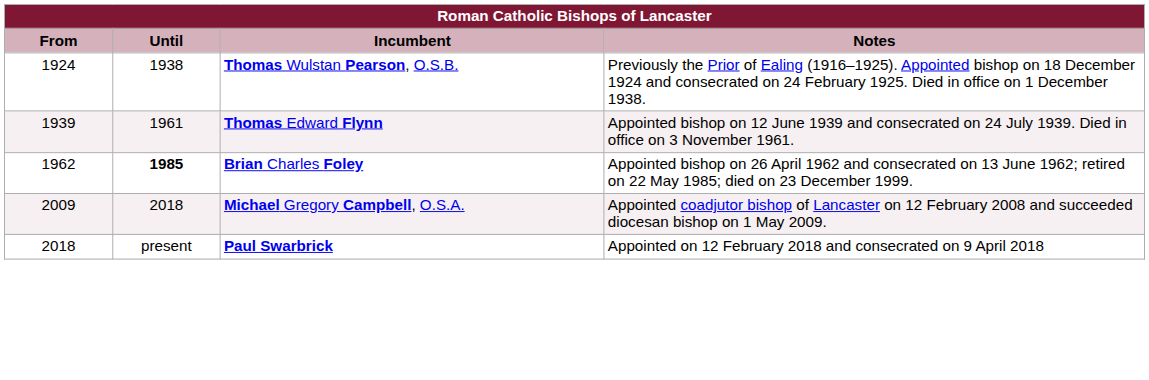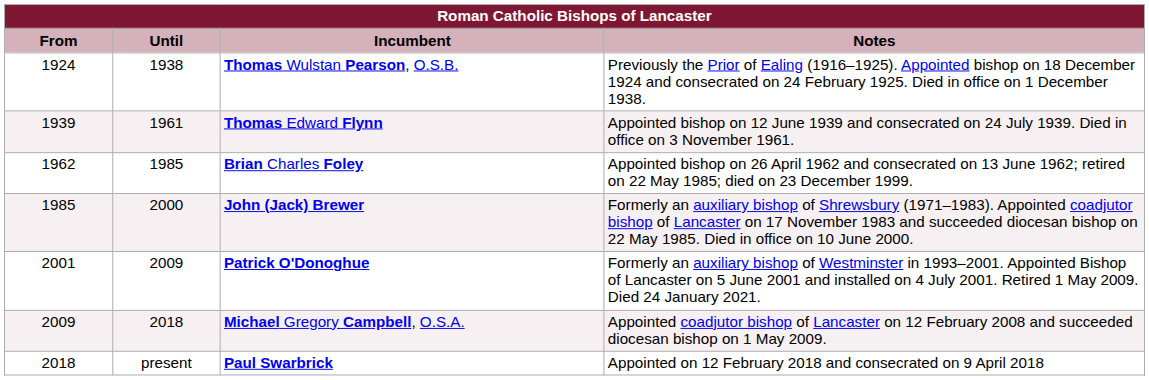 <table class="wikitable" style="width:95%"; border="1">
 <tr>
 <th colspan="4" style="background-color: #7F1734; color: white;">Roman Catholic Bishops of Lancaster</th>
 </tr>
 <tr valign=center>
 <th style="background-color:#D4B1BB" width="9%">From</th>
 <th style="background-color:#D4B1BB" width="9%">Until</th>
 <th style="background-color:#D4B1BB" width="32%">Incumbent</th>
 <th style="background-color:#D4B1BB" width="45%">Notes</th>
 </tr>
 <tr valign=top bgcolor="white">
 <td align=center>1924</td>
 <td align=center>1938</td>
 <td><a href='#'><strong>Thomas</strong> Wulstan <strong>Pearson</strong></a>, <a href='#'>O.S.B.</a></td>
 <td>Previously the <a href='#'>Prior</a> of <a href='#'>Ealing</a> (1916–1925). <a href='#'>Appointed</a> bishop on 18 December 1924 and consecrated on 24 February 1925. Died in office on 1 December 1938.</td>
 </tr>
 <tr valign=top bgcolor="#F7F0F2">
 <td align=center>1939</td>
 <td align=center>1961</td>
 <td><a href='#'><strong>Thomas</strong> Edward <strong>Flynn</strong></a></td>
 <td>Appointed bishop on 12 June 1939 and consecrated on 24 July 1939. Died in office on 3 November 1961.</td>
 </tr>
 <tr valign=top bgcolor="white">
 <td align=center>1962</td>
-<td align=center><strong>1985</strong></td>
+<td align=center>1985</td>
 <td><a href='#'><strong>Brian</strong> Charles <strong>Foley</strong></a></td>
 <td>Appointed bishop on 26 April 1962 and consecrated on 13 June 1962; retired on 22 May 1985; died on 23 December 1999.</td>
+</tr>
+<tr valign=top bgcolor="#F7F0F2">
+<td align=center>1985</td>
+<td align=center>2000</td>
+<td><strong><a href='#'>John (Jack) Brewer</a></strong></td>
+<td>Formerly an <a href='#'>auxiliary bishop</a> of <a href='#'>Shrewsbury</a> (1971–1983). Appointed <a href='#'>coadjutor bishop</a> of <a href='#'>Lancaster</a> on 17 November 1983 and succeeded diocesan bishop on 22 May 1985. Died in office on 10 June 2000.</td>
+</tr>
+<tr valign=top bgcolor="white">
+<td align=center>2001</td>
+<td align=center>2009</td>
+<td><strong><a href='#'>Patrick O'Donoghue</a></strong></td>
+<td>Formerly an <a href='#'>auxiliary bishop</a> of <a href='#'>Westminster</a> in 1993–2001. Appointed Bishop of Lancaster on 5 June 2001 and installed on 4 July 2001. Retired 1 May 2009. Died 24 January 2021.</td>
 </tr>
 <tr valign=top bgcolor="#F7F0F2">
 <td align=center>2009</td>
 <td align=center>2018</td>
 <td><a href='#'><strong>Michael</strong> Gregory <strong>Campbell</strong></a>, <a href='#'>O.S.A.</a></td>
 <td>Appointed <a href='#'>coadjutor bishop</a> of <a href='#'>Lancaster</a> on 12 February 2008 and succeeded diocesan bishop on 1 May 2009.</td>
 </tr>
 <tr valign=top bgcolor="white">
 <td align=center>2018</td>
 <td align=center>present</td>
 <td><strong><a href='#'>Paul Swarbrick</a></strong></td>
 <td>Appointed on 12 February 2018 and consecrated on 9 April 2018</td>
 </tr>
 </table>
